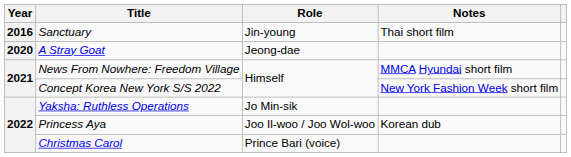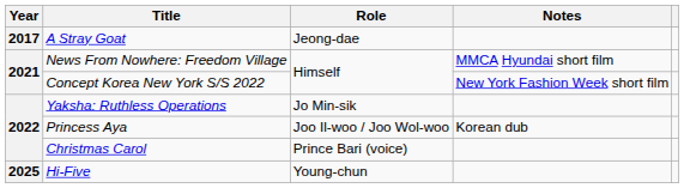 <table class="wikitable plainrowheaders sortable">
 <tr>
 <th scope="col">Year</th>
 <th scope="col">Title</th>
 <th scope="col">Role</th>
 <th scope="col">Notes</th>
 <th scope="col" class="unsortable"></th>
 </tr>
 <tr>
-<th scope="row">2016</th>
-<td><em>Sanctuary</em></td>
-<td>Jin-young</td>
-<td>Thai short film</td>
-<td style="text-align:center"></td>
-</tr>
-<tr>
-<th scope="row">2020</th>
+<th scope="row">2017</th>
 <td><em><a href='#'>A Stray Goat</a></em></td>
 <td>Jeong-dae</td>
 <td></td>
 <td style="text-align:center"></td>
 </tr>
 <tr>
 <th scope="row" rowspan="2">2021</th>
 <td><em>News From Nowhere: Freedom Village</em></td>
 <td rowspan="2">Himself</td>
 <td><a href='#'>MMCA</a> <a href='#'>Hyundai</a> short film</td>
 <td style="text-align:center"></td>
 </tr>
 <tr>
 <td><em>Concept Korea New York S/S 2022</em></td>
 <td><a href='#'>New York Fashion Week</a> short film</td>
 <td style="text-align:center"></td>
 </tr>
 <tr>
 <th scope="row" rowspan="3">2022</th>
 <td><em><a href='#'>Yaksha: Ruthless Operations</a></em></td>
 <td>Jo Min-sik</td>
 <td></td>
 <td style="text-align:center"></td>
 </tr>
 <tr>
 <td><em>Princess Aya </em></td>
 <td>Joo Il-woo / Joo Wol-woo</td>
 <td>Korean dub</td>
 <td style="text-align:center"></td>
 </tr>
 <tr>
 <td><em><a href='#'>Christmas Carol</a></em></td>
 <td>Prince Bari (voice)</td>
 <td></td>
 <td style="text-align:center"></td>
 </tr>
+<tr>
+<th scope="row">2025</th>
+<td><em><a href='#'>Hi-Five</a></em></td>
+<td>Young-chun</td>
+<td></td>
+<td style="text-align:center"></td>
+</tr>
 </table>
